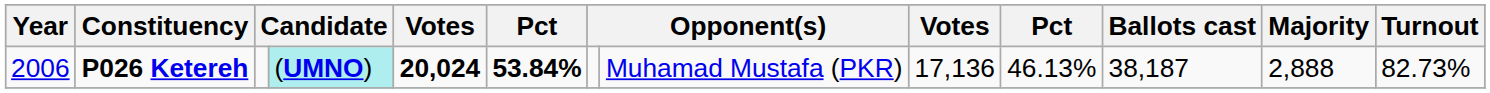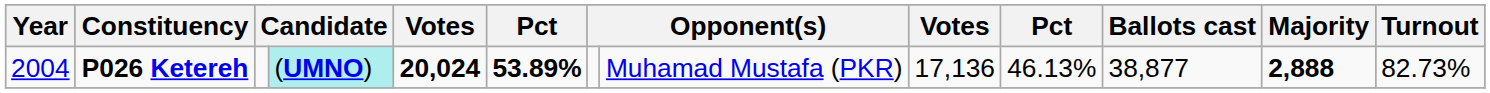 <table class="wikitable" style="margin:0.5em ; font-size:95%">
 <tr>
 <th>Year</th>
 <th>Constituency</th>
 <th colspan=2>Candidate</th>
 <th>Votes</th>
 <th>Pct</th>
 <th colspan=2>Opponent(s)</th>
 <th>Votes</th>
 <th>Pct</th>
 <th>Ballots cast</th>
 <th>Majority</th>
 <th>Turnout</th>
 </tr>
 <tr>
-<td><a href='#'>2006</a></td>
+<td><a href='#'>2004</a></td>
 <td><strong>P026 <a href='#'>Ketereh</a></strong></td>
 <td></td>
 <td style="background: paleturquoise;"> (<a href='#'><strong>UMNO</strong></a>)</td>
 <td align=right><strong>20,024</strong></td>
-<td><strong>53.84%</strong></td>
+<td><strong>53.89%</strong></td>
 <td></td>
 <td><a href='#'>Muhamad Mustafa</a> (<a href='#'>PKR</a>)</td>
 <td align=right>17,136</td>
 <td>46.13%</td>
-<td>38,187</td>
-<td>2,888</td>
+<td>38,877</td>
+<td><strong>2,888</strong></td>
 <td>82.73%</td>
 </tr>
 </table>
